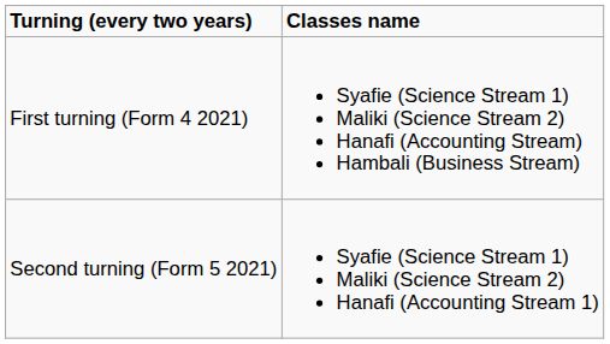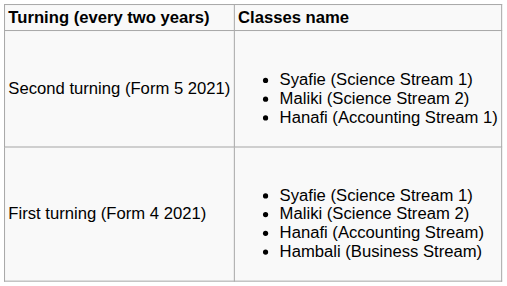 <table class="wikitable">
 <tr>
 <td><strong>Turning (every two years)</strong></td>
 <td><strong>Classes name</strong></td>
 </tr>
 <tr>
+<td>Second turning (Form 5 2021)</td>
+<td><br><ul><li>Syafie (Science Stream 1)</li><li>Maliki (Science Stream 2)</li><li>Hanafi (Accounting Stream 1)</li></ul></td>
+</tr>
+<tr>
 <td>First turning (Form 4 2021)</td>
 <td><br><ul><li>Syafie (Science Stream 1)</li><li>Maliki (Science Stream 2)</li><li>Hanafi (Accounting Stream)</li><li>Hambali (Business Stream)</li></ul></td>
 </tr>
-<tr>
-<td>Second turning (Form 5 2021)</td>
-<td><br><ul><li>Syafie (Science Stream 1)</li><li>Maliki (Science Stream 2)</li><li>Hanafi (Accounting Stream 1)</li></ul></td>
-</tr>
 </table>
